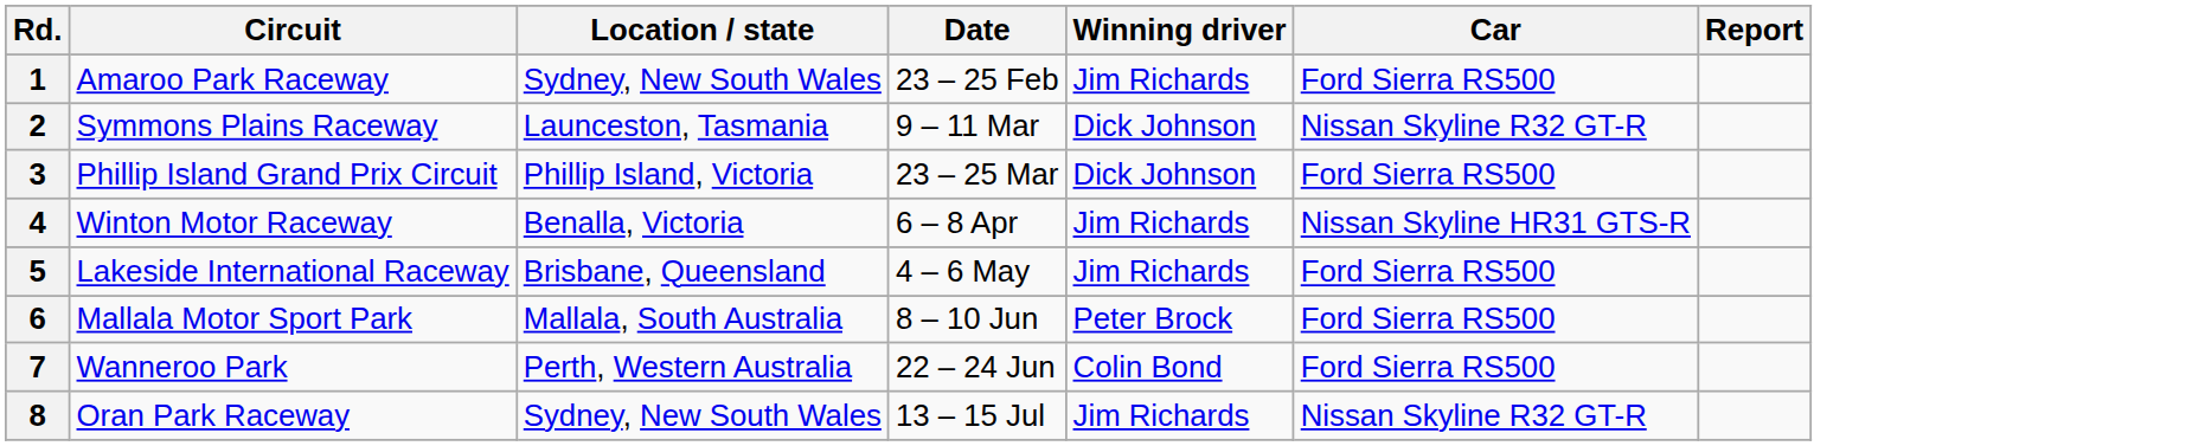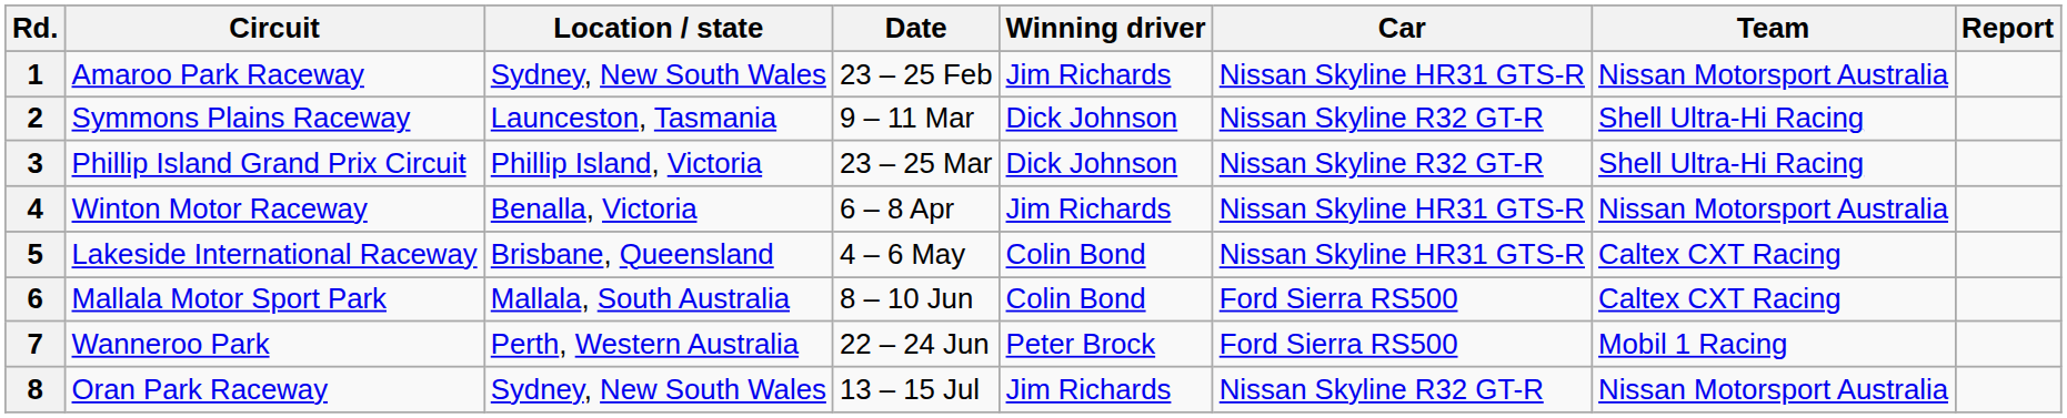 <table class="wikitable" style="font-size: 90%">
 <tr>
 <th>Rd.</th>
 <th>Circuit</th>
 <th>Location / state</th>
 <th>Date</th>
 <th>Winning driver</th>
 <th>Car</th>
+<th>Team</th>
 <th>Report</th>
 </tr>
 <tr>
 <th>1</th>
 <td><a href='#'>Amaroo Park Raceway</a></td>
 <td><a href='#'>Sydney</a>, <a href='#'>New South Wales</a></td>
 <td>23 – 25 Feb</td>
 <td> <a href='#'>Jim Richards</a></td>
-<td><a href='#'>Ford Sierra RS500</a></td>
+<td><a href='#'>Nissan Skyline HR31 GTS-R</a></td>
+<td><a href='#'>Nissan Motorsport Australia</a></td>
 <td></td>
 </tr>
 <tr>
 <th>2</th>
 <td><a href='#'>Symmons Plains Raceway</a></td>
 <td><a href='#'>Launceston</a>, <a href='#'>Tasmania</a></td>
 <td>9 – 11 Mar</td>
 <td> <a href='#'>Dick Johnson</a></td>
 <td><a href='#'>Nissan Skyline R32 GT-R</a></td>
+<td><a href='#'>Shell Ultra-Hi Racing</a></td>
 <td></td>
 </tr>
 <tr>
 <th>3</th>
 <td><a href='#'>Phillip Island Grand Prix Circuit</a></td>
 <td><a href='#'>Phillip Island</a>, <a href='#'>Victoria</a></td>
 <td>23 – 25 Mar</td>
 <td> <a href='#'>Dick Johnson</a></td>
-<td><a href='#'>Ford Sierra RS500</a></td>
+<td><a href='#'>Nissan Skyline R32 GT-R</a></td>
+<td><a href='#'>Shell Ultra-Hi Racing</a></td>
 <td></td>
 </tr>
 <tr>
 <th>4</th>
 <td><a href='#'>Winton Motor Raceway</a></td>
 <td><a href='#'>Benalla</a>, <a href='#'>Victoria</a></td>
 <td>6 – 8 Apr</td>
 <td> <a href='#'>Jim Richards</a></td>
 <td><a href='#'>Nissan Skyline HR31 GTS-R</a></td>
+<td><a href='#'>Nissan Motorsport Australia</a></td>
 <td></td>
 </tr>
 <tr>
 <th>5</th>
 <td><a href='#'>Lakeside International Raceway</a></td>
 <td><a href='#'>Brisbane</a>, <a href='#'>Queensland</a></td>
 <td>4 – 6 May</td>
-<td> <a href='#'>Jim Richards</a></td>
-<td><a href='#'>Ford Sierra RS500</a></td>
+<td> <a href='#'>Colin Bond</a></td>
+<td><a href='#'>Nissan Skyline HR31 GTS-R</a></td>
+<td><a href='#'>Caltex CXT Racing</a></td>
 <td></td>
 </tr>
 <tr>
 <th>6</th>
 <td><a href='#'>Mallala Motor Sport Park</a></td>
 <td><a href='#'>Mallala</a>, <a href='#'>South Australia</a></td>
 <td>8 – 10 Jun</td>
-<td> <a href='#'>Peter Brock</a></td>
+<td> <a href='#'>Colin Bond</a></td>
 <td><a href='#'>Ford Sierra RS500</a></td>
+<td><a href='#'>Caltex CXT Racing</a></td>
 <td></td>
 </tr>
 <tr>
 <th>7</th>
 <td><a href='#'>Wanneroo Park</a></td>
 <td><a href='#'>Perth</a>, <a href='#'>Western Australia</a></td>
 <td>22 – 24 Jun</td>
-<td> <a href='#'>Colin Bond</a></td>
+<td> <a href='#'>Peter Brock</a></td>
 <td><a href='#'>Ford Sierra RS500</a></td>
+<td><a href='#'>Mobil 1 Racing</a></td>
 <td></td>
 </tr>
 <tr>
 <th>8</th>
 <td><a href='#'>Oran Park Raceway</a></td>
 <td><a href='#'>Sydney</a>, <a href='#'>New South Wales</a></td>
 <td>13 – 15 Jul</td>
 <td> <a href='#'>Jim Richards</a></td>
 <td><a href='#'>Nissan Skyline R32 GT-R</a></td>
+<td><a href='#'>Nissan Motorsport Australia</a></td>
 <td></td>
 </tr>
 </table>
